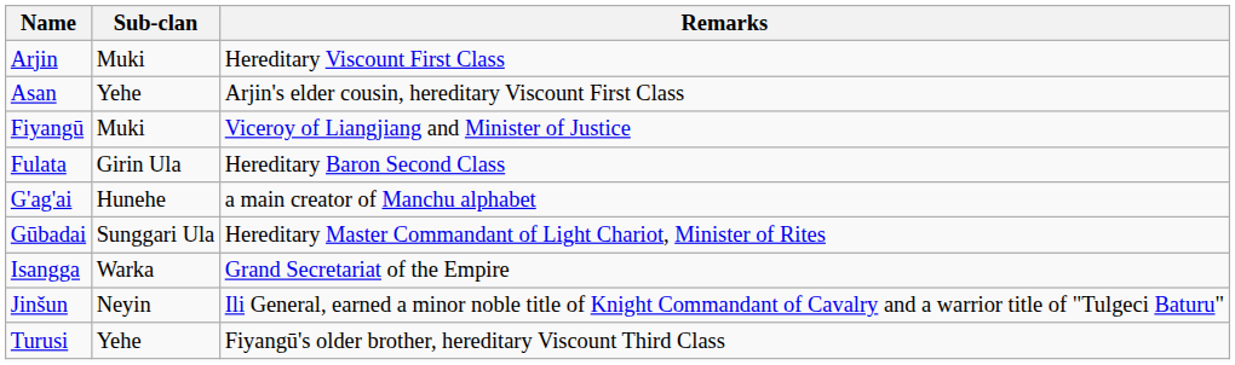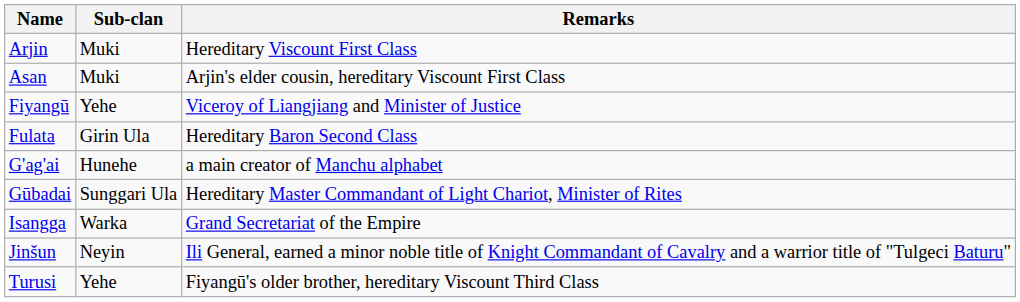 <table class="wikitable">
 <tr>
 <th>Name</th>
 <th>Sub-clan</th>
 <th>Remarks</th>
 </tr>
 <tr>
 <td><a href='#'>Arjin</a></td>
 <td>Muki</td>
 <td>Hereditary <a href='#'>Viscount First Class</a></td>
 </tr>
 <tr>
 <td><a href='#'>Asan</a></td>
-<td>Yehe</td>
+<td>Muki</td>
 <td>Arjin's elder cousin, hereditary Viscount First Class</td>
 </tr>
 <tr>
 <td><a href='#'>Fiyangū</a></td>
-<td>Muki</td>
+<td>Yehe</td>
 <td><a href='#'>Viceroy of Liangjiang</a> and <a href='#'>Minister of Justice</a></td>
 </tr>
 <tr>
 <td><a href='#'>Fulata</a></td>
 <td>Girin Ula</td>
 <td>Hereditary <a href='#'>Baron Second Class</a></td>
 </tr>
 <tr>
 <td><a href='#'>G'ag'ai</a></td>
 <td>Hunehe</td>
 <td>a main creator of <a href='#'>Manchu alphabet</a></td>
 </tr>
 <tr>
 <td><a href='#'>Gūbadai</a></td>
 <td>Sunggari Ula</td>
 <td>Hereditary <a href='#'>Master Commandant of Light Chariot</a>, <a href='#'>Minister of Rites</a></td>
 </tr>
 <tr>
 <td><a href='#'>Isangga</a></td>
 <td>Warka</td>
 <td><a href='#'>Grand Secretariat</a> of the Empire</td>
 </tr>
 <tr>
 <td><a href='#'>Jinšun</a></td>
 <td>Neyin</td>
 <td><a href='#'>Ili</a> General, earned a minor noble title of <a href='#'>Knight Commandant of Cavalry</a> and a warrior title of "Tulgeci <a href='#'>Baturu</a>"</td>
 </tr>
 <tr>
 <td><a href='#'>Turusi</a></td>
 <td>Yehe</td>
 <td>Fiyangū's older brother, hereditary Viscount Third Class</td>
 </tr>
 </table>
